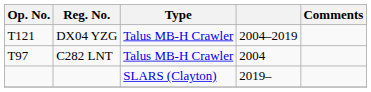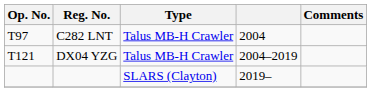 <table class="wikitable">
 <tr>
 <th>Op. No.</th>
 <th>Reg. No.</th>
 <th>Type</th>
 <th></th>
 <th>Comments</th>
 </tr>
 <tr>
+<td>T97</td>
+<td>C282 LNT</td>
+<td><a href='#'>Talus MB-H Crawler</a></td>
+<td>2004</td>
+<td></td>
+</tr>
+<tr>
 <td>T121</td>
 <td>DX04 YZG</td>
 <td><a href='#'>Talus MB-H Crawler</a></td>
 <td>2004–2019</td>
-<td></td>
-</tr>
-<tr>
-<td>T97</td>
-<td>C282 LNT</td>
-<td><a href='#'>Talus MB-H Crawler</a></td>
-<td>2004</td>
 <td></td>
 </tr>
 <tr>
 <td></td>
 <td></td>
 <td><a href='#'>SLARS (Clayton)</a></td>
 <td>2019–</td>
 <td></td>
 </tr>
 <tr>
 </tr>
 </table>
